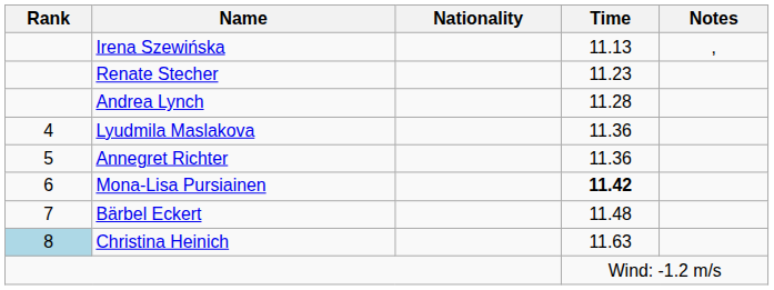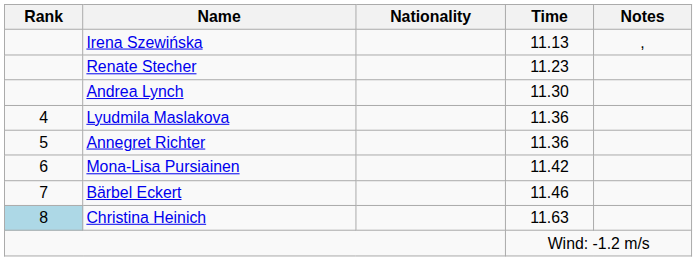 <table class="wikitable sortable" style="text-align:center;width: 55%">
 <tr>
 <th>Rank</th>
 <th>Name</th>
 <th>Nationality</th>
 <th>Time</th>
 <th>Notes</th>
 </tr>
 <tr>
 <td></td>
 <td align=left><a href='#'>Irena Szewińska</a></td>
 <td align=left></td>
 <td>11.13</td>
 <td>, </td>
 </tr>
 <tr>
 <td></td>
 <td align=left><a href='#'>Renate Stecher</a></td>
 <td align=left></td>
 <td>11.23</td>
 <td></td>
 </tr>
 <tr>
 <td></td>
 <td align=left><a href='#'>Andrea Lynch</a></td>
 <td align=left></td>
-<td>11.28</td>
+<td>11.30</td>
 <td></td>
 </tr>
 <tr>
 <td>4</td>
 <td align=left><a href='#'>Lyudmila Maslakova</a></td>
 <td align=left></td>
 <td>11.36</td>
 <td></td>
 </tr>
 <tr>
 <td>5</td>
 <td align=left><a href='#'>Annegret Richter</a></td>
 <td align=left></td>
 <td>11.36</td>
 <td></td>
 </tr>
 <tr>
 <td>6</td>
 <td align=left><a href='#'>Mona-Lisa Pursiainen</a></td>
 <td align=left></td>
-<td><strong>11.42</strong></td>
+<td>11.42</td>
 <td></td>
 </tr>
 <tr>
 <td>7</td>
 <td align=left><a href='#'>Bärbel Eckert</a></td>
 <td align=left></td>
-<td>11.48</td>
+<td>11.46</td>
 <td></td>
 </tr>
 <tr>
 <td style="background: lightblue;">8</td>
 <td align=left><a href='#'>Christina Heinich</a></td>
 <td align=left></td>
 <td>11.63</td>
 <td></td>
 </tr>
 <tr>
 <td colspan="3"></td>
 <td colspan="2">Wind: -1.2 m/s</td>
 </tr>
 </table>
